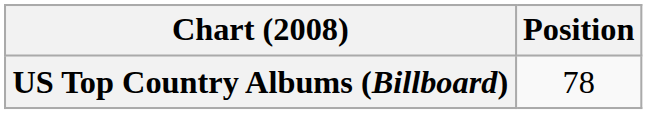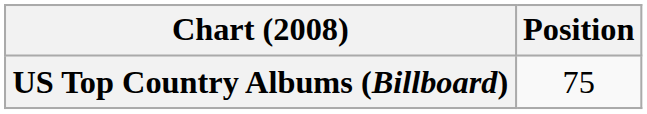 <table class="wikitable plainrowheaders" style="text-align:center">
 <tr>
 <th scope="col">Chart (2008)</th>
 <th scope="col">Position</th>
 </tr>
 <tr>
 <th scope="row">US Top Country Albums (<em>Billboard</em>)</th>
-<td>78</td>
+<td>75</td>
 </tr>
 </table>
